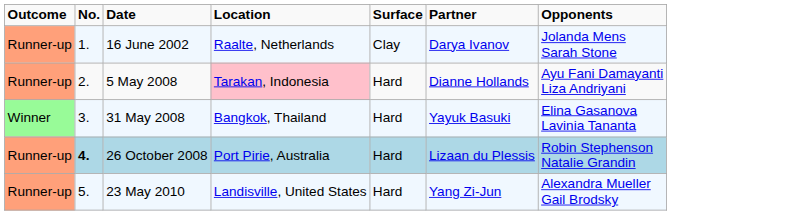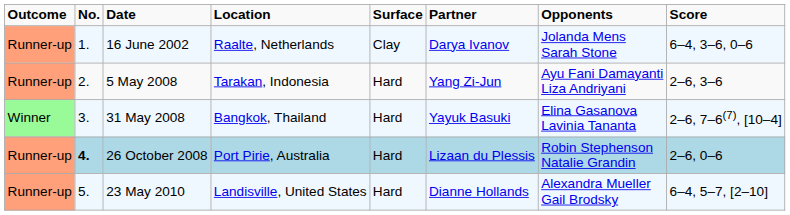 <table class="sortable wikitable">
 <tr>
 <td><strong>Outcome</strong></td>
 <td><strong>No.</strong></td>
 <td><strong>Date</strong></td>
 <td><strong>Location</strong></td>
 <td><strong>Surface</strong></td>
 <td><strong>Partner</strong></td>
 <td><strong>Opponents</strong></td>
+<td><strong>Score</strong></td>
 </tr>
 <tr style="background:#f0f8ff;">
 <td style="background:#ffa07a;">Runner-up</td>
 <td>1.</td>
 <td>16 June 2002</td>
 <td><a href='#'>Raalte</a>, Netherlands</td>
 <td>Clay</td>
 <td> <a href='#'>Darya Ivanov</a></td>
 <td> <a href='#'>Jolanda Mens</a> <br>  <a href='#'>Sarah Stone</a></td>
+<td>6–4, 3–6, 0–6</td>
 </tr>
 <tr>
 <td style="background:#ffa07a;">Runner-up</td>
 <td>2.</td>
 <td>5 May 2008</td>
-<td style="background: pink;"><a href='#'>Tarakan</a>, Indonesia</td>
+<td><a href='#'>Tarakan</a>, Indonesia</td>
 <td>Hard</td>
-<td> <a href='#'>Dianne Hollands</a></td>
+<td> <a href='#'>Yang Zi-Jun</a></td>
 <td> <a href='#'>Ayu Fani Damayanti </a> <br>  <a href='#'>Liza Andriyani</a></td>
+<td>2–6, 3–6</td>
 </tr>
 <tr style="background:#f0f8ff;">
 <td style="background:#98fb98;">Winner</td>
 <td>3.</td>
 <td>31 May 2008</td>
 <td><a href='#'>Bangkok</a>, Thailand</td>
 <td>Hard</td>
 <td> <a href='#'>Yayuk Basuki</a></td>
 <td> <a href='#'>Elina Gasanova</a> <br>  <a href='#'>Lavinia Tananta</a></td>
+<td>2–6, 7–6<sup>(7)</sup>, [10–4]</td>
 </tr>
 <tr style="background:lightblue;">
 <td style="background:#ffa07a;">Runner-up</td>
 <td><strong>4.</strong></td>
 <td>26 October 2008</td>
 <td><a href='#'>Port Pirie</a>, Australia</td>
 <td>Hard</td>
 <td> <a href='#'>Lizaan du Plessis</a></td>
 <td> <a href='#'>Robin Stephenson</a> <br>  <a href='#'>Natalie Grandin</a></td>
+<td>2–6, 0–6</td>
 </tr>
 <tr bgcolor="#f0f8ff">
 <td style="background:#ffa07a;">Runner-up</td>
 <td>5.</td>
 <td>23 May 2010</td>
 <td><a href='#'>Landisville</a>, United States</td>
 <td>Hard</td>
-<td> <a href='#'>Yang Zi-Jun</a></td>
+<td> <a href='#'>Dianne Hollands</a></td>
 <td> <a href='#'>Alexandra Mueller</a> <br>  <a href='#'>Gail Brodsky</a></td>
+<td>6–4, 5–7, [2–10]</td>
 </tr>
 </table>
